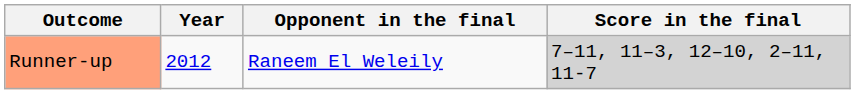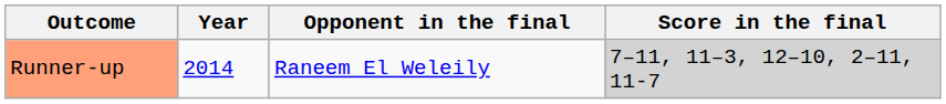 <table class="sortable wikitable">
 <tr>
 <th width="100">Outcome</th>
 <th width="50">Year</th>
 <th width="200">Opponent in the final</th>
 <th width="200">Score in the final</th>
 </tr>
 <tr>
 <td bgcolor="ffa07a">Runner-up</td>
-<td><a href='#'>2012</a></td>
+<td><a href='#'>2014</a></td>
 <td> <a href='#'>Raneem El Weleily</a></td>
 <td style="background: lightgrey;">7–11, 11–3, 12–10, 2–11, 11-7</td>
 </tr>
 </table>
